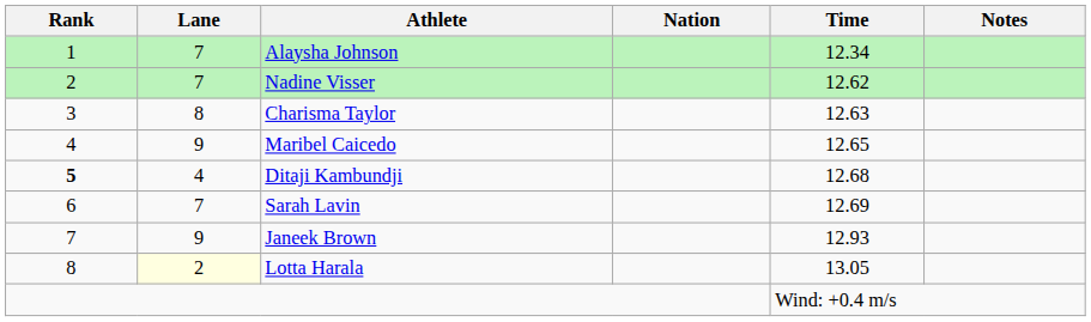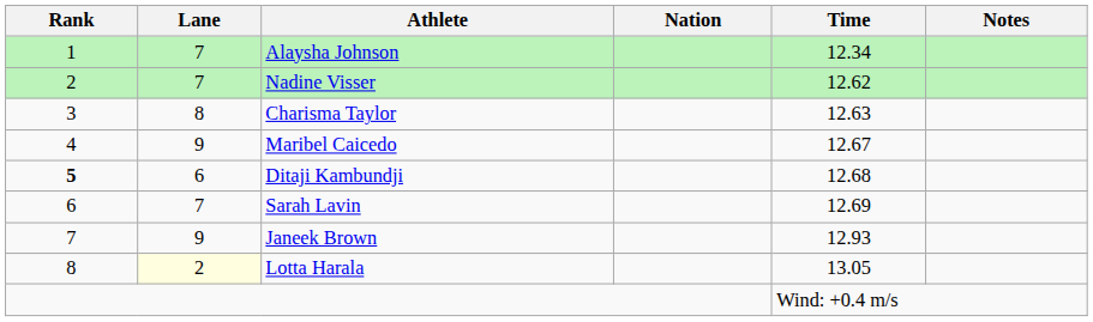 <table class="wikitable sortable" style="text-align:center;width: 70%;">
 <tr>
 <th>Rank</th>
 <th>Lane</th>
 <th>Athlete</th>
 <th>Nation</th>
 <th>Time</th>
 <th>Notes</th>
 </tr>
 <tr bgcolor="#bbf3bb">
 <td>1</td>
 <td>7</td>
 <td align=left><a href='#'>Alaysha Johnson</a></td>
 <td align=left></td>
 <td>12.34</td>
 <td></td>
 </tr>
 <tr bgcolor="#bbf3bb">
 <td>2</td>
 <td>7</td>
 <td align=left><a href='#'>Nadine Visser</a></td>
 <td align=left></td>
 <td>12.62</td>
 <td></td>
 </tr>
 <tr>
 <td>3</td>
 <td>8</td>
 <td align=left><a href='#'>Charisma Taylor</a></td>
 <td align=left></td>
 <td>12.63</td>
 <td></td>
 </tr>
 <tr>
 <td>4</td>
 <td>9</td>
 <td align=left><a href='#'>Maribel Caicedo</a></td>
 <td align=left></td>
-<td>12.65</td>
+<td>12.67</td>
 <td></td>
 </tr>
 <tr>
 <td><strong>5</strong></td>
-<td>4</td>
+<td>6</td>
 <td align=left><a href='#'>Ditaji Kambundji</a></td>
 <td align=left></td>
 <td>12.68</td>
 <td></td>
 </tr>
 <tr>
 <td>6</td>
 <td>7</td>
 <td align=left><a href='#'>Sarah Lavin</a></td>
 <td align=left></td>
 <td>12.69</td>
 <td></td>
 </tr>
 <tr>
 <td>7</td>
 <td>9</td>
 <td align=left><a href='#'>Janeek Brown</a></td>
 <td align=left></td>
 <td>12.93</td>
 <td></td>
 </tr>
 <tr>
 <td>8</td>
 <td style="background: lightyellow;">2</td>
 <td align=left><a href='#'>Lotta Harala</a></td>
 <td align=left></td>
 <td>13.05</td>
 <td></td>
 </tr>
 <tr class="sortbottom">
 <td colspan="4"></td>
 <td colspan="2" style="text-align:left;">Wind: +0.4 m/s</td>
 </tr>
 </table>
